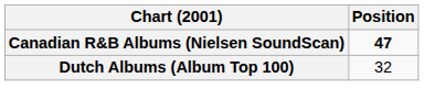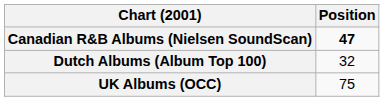 <table class="wikitable sortable plainrowheaders" style="text-align:center">
 <tr>
 <th scope="col">Chart (2001)</th>
 <th scope="col">Position</th>
 </tr>
 <tr>
 <th scope="row">Canadian R&B Albums (Nielsen SoundScan)</th>
 <td><strong>47</strong></td>
 </tr>
 <tr>
 <th scope="row">Dutch Albums (Album Top 100)</th>
 <td>32</td>
 </tr>
+<tr>
+<th scope="row">UK Albums (OCC)</th>
+<td>75</td>
+</tr>
 </table>
